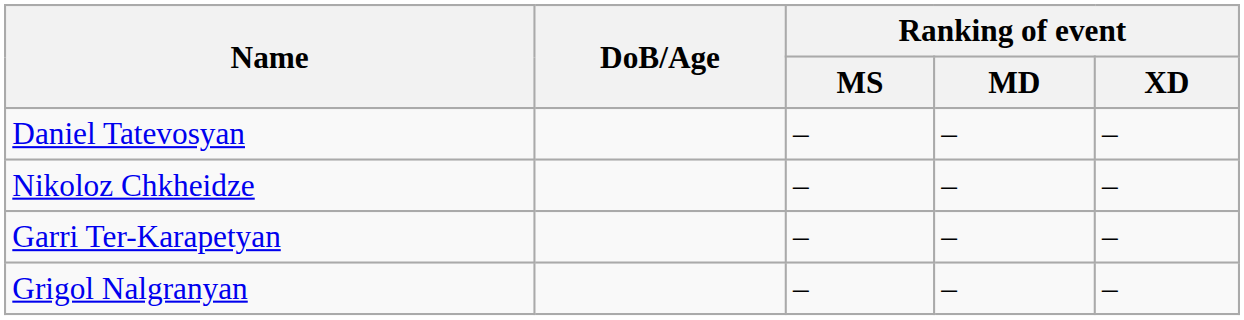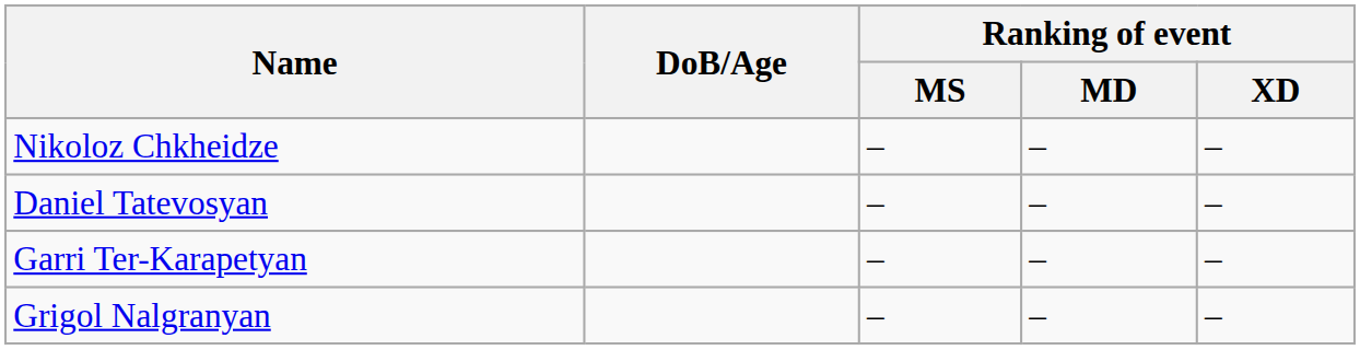 <table class="wikitable" style="width:600px; font-size:95%;">
 <tr>
 <th rowspan="2" align="left">Name</th>
 <th rowspan="2" align="left">DoB/Age</th>
 <th colspan="3" align="center">Ranking of event</th>
 </tr>
 <tr>
 <th align="center">MS</th>
 <th>MD</th>
 <th align="center">XD</th>
 </tr>
 <tr>
-<td><a href='#'>Daniel Tatevosyan</a></td>
+<td><a href='#'>Nikoloz Chkheidze</a></td>
 <td></td>
 <td>–</td>
 <td>–</td>
 <td>–</td>
 </tr>
 <tr>
-<td><a href='#'>Nikoloz Chkheidze</a></td>
+<td><a href='#'>Daniel Tatevosyan</a></td>
 <td></td>
 <td>–</td>
 <td>–</td>
 <td>–</td>
 </tr>
 <tr>
 <td><a href='#'>Garri Ter-Karapetyan</a></td>
 <td></td>
 <td>–</td>
 <td>–</td>
 <td>–</td>
 </tr>
 <tr>
 <td><a href='#'>Grigol Nalgranyan</a></td>
 <td></td>
 <td>–</td>
 <td>–</td>
 <td>–</td>
 </tr>
 </table>
